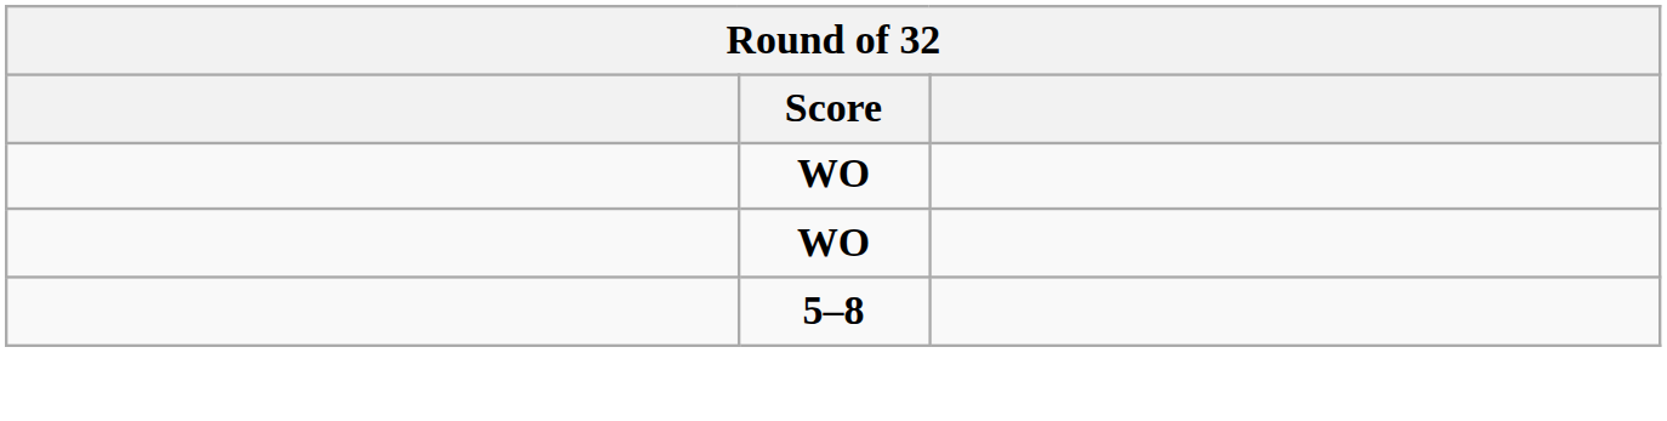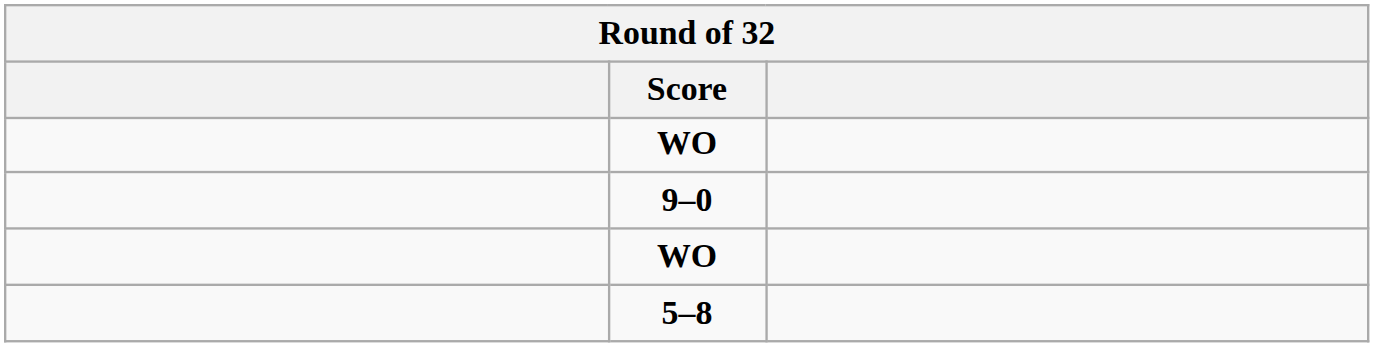 <table class="wikitable" style="text-align: center; font-size:90% ">
 <tr>
 <th colspan=3>Round of 32</th>
 </tr>
 <tr>
 <th align="right" width="250"></th>
 <th width="60">Score</th>
 <th align="left" width="250"></th>
 </tr>
 <tr>
 <td align=left><s></s></td>
 <td align=center><strong>WO</strong></td>
 <td align=left><strong></strong></td>
 </tr>
 <tr>
 <td align=left><strong></strong></td>
+<td align=center><strong>9–0</strong></td>
+<td align=left></td>
+</tr>
+<tr>
+<td align=left><strong></strong></td>
 <td align=center><strong>WO</strong></td>
 <td align=left><s></s></td>
 </tr>
 <tr>
 <td align=left></td>
 <td align=center><strong>5–8</strong></td>
 <td align=left><strong></strong></td>
 </tr>
 </table>
